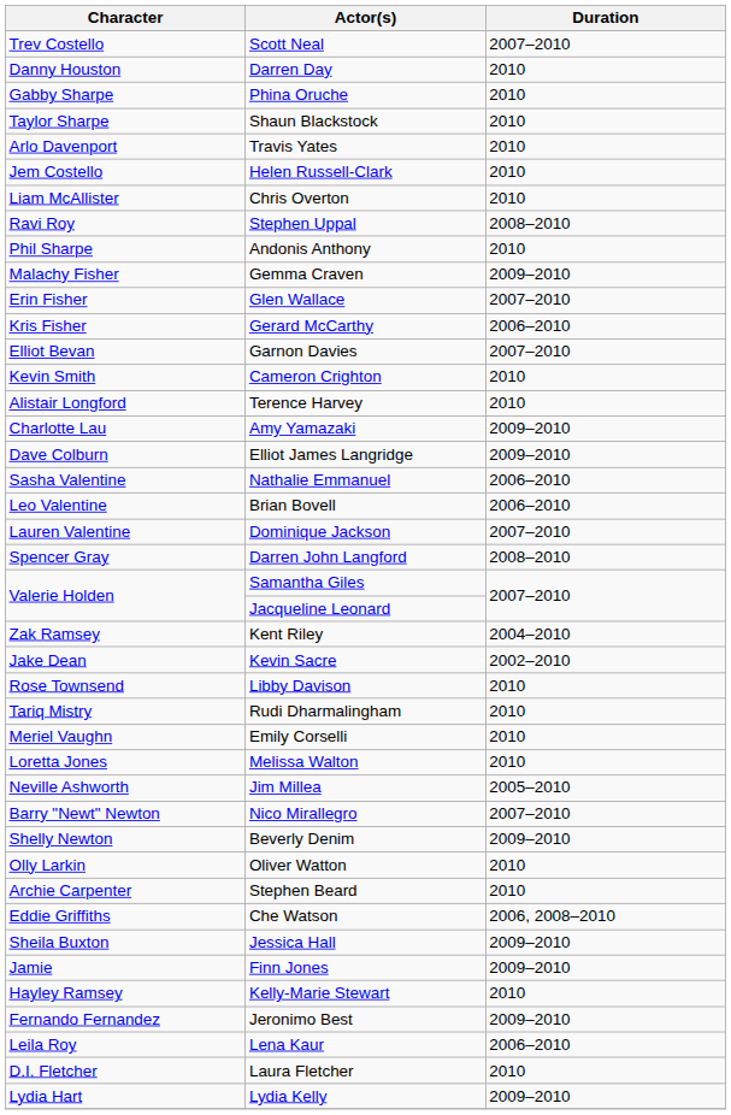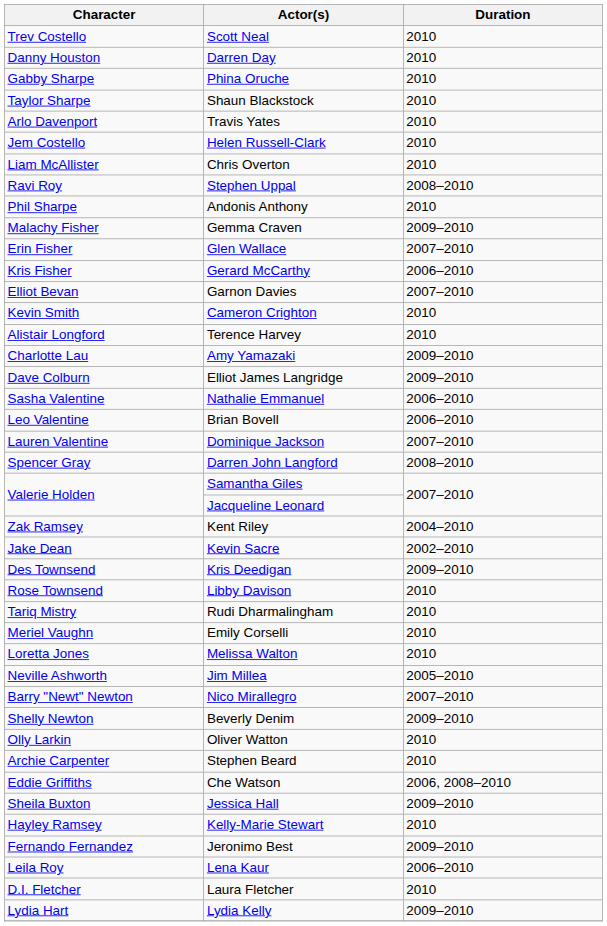 <table class="wikitable sortable sticky-header">
 <tr>
 <th scope="col" style="width:230px;">Character</th>
 <th scope="col" style="width:230px;">Actor(s)</th>
 <th scope="col" style="width:230px;">Duration</th>
 </tr>
 <tr>
 <td><a href='#'>Trev Costello</a></td>
 <td><a href='#'>Scott Neal</a></td>
-<td>2007–2010</td>
+<td>2010</td>
 </tr>
 <tr>
 <td><a href='#'>Danny Houston</a></td>
 <td><a href='#'>Darren Day</a></td>
 <td>2010</td>
 </tr>
 <tr>
 <td><a href='#'>Gabby Sharpe</a></td>
 <td><a href='#'>Phina Oruche</a></td>
 <td>2010</td>
 </tr>
 <tr>
 <td><a href='#'>Taylor Sharpe</a></td>
 <td>Shaun Blackstock</td>
 <td>2010</td>
 </tr>
 <tr>
 <td><a href='#'>Arlo Davenport</a></td>
 <td>Travis Yates</td>
 <td>2010</td>
 </tr>
 <tr>
 <td><a href='#'>Jem Costello</a></td>
 <td><a href='#'>Helen Russell-Clark</a></td>
 <td>2010</td>
 </tr>
 <tr>
 <td><a href='#'>Liam McAllister</a></td>
 <td>Chris Overton</td>
 <td>2010</td>
 </tr>
 <tr>
 <td><a href='#'>Ravi Roy</a></td>
 <td><a href='#'>Stephen Uppal</a></td>
 <td>2008–2010</td>
 </tr>
 <tr>
 <td><a href='#'>Phil Sharpe</a></td>
 <td>Andonis Anthony</td>
 <td>2010</td>
 </tr>
 <tr>
 <td><a href='#'>Malachy Fisher</a></td>
 <td>Gemma Craven</td>
 <td>2009–2010</td>
 </tr>
 <tr>
 <td><a href='#'>Erin Fisher</a></td>
 <td><a href='#'>Glen Wallace</a></td>
 <td>2007–2010</td>
 </tr>
 <tr>
 <td><a href='#'>Kris Fisher</a></td>
 <td><a href='#'>Gerard McCarthy</a></td>
 <td>2006–2010</td>
 </tr>
 <tr>
 <td><a href='#'>Elliot Bevan</a></td>
 <td>Garnon Davies</td>
 <td>2007–2010</td>
 </tr>
 <tr>
 <td><a href='#'>Kevin Smith</a></td>
 <td><a href='#'>Cameron Crighton</a></td>
 <td>2010</td>
 </tr>
 <tr>
 <td><a href='#'>Alistair Longford</a></td>
 <td>Terence Harvey</td>
 <td>2010</td>
 </tr>
 <tr>
 <td><a href='#'>Charlotte Lau</a></td>
 <td><a href='#'>Amy Yamazaki</a></td>
 <td>2009–2010</td>
 </tr>
 <tr>
 <td><a href='#'>Dave Colburn</a></td>
 <td>Elliot James Langridge</td>
 <td>2009–2010</td>
 </tr>
 <tr>
 <td><a href='#'>Sasha Valentine</a></td>
 <td><a href='#'>Nathalie Emmanuel</a></td>
 <td>2006–2010</td>
 </tr>
 <tr>
 <td><a href='#'>Leo Valentine</a></td>
 <td>Brian Bovell</td>
 <td>2006–2010</td>
 </tr>
 <tr>
 <td><a href='#'>Lauren Valentine</a></td>
 <td><a href='#'>Dominique Jackson</a></td>
 <td>2007–2010</td>
 </tr>
 <tr>
 <td><a href='#'>Spencer Gray</a></td>
 <td><a href='#'>Darren John Langford</a></td>
 <td>2008–2010</td>
 </tr>
 <tr>
 <td rowspan="2"><a href='#'>Valerie Holden</a></td>
 <td><a href='#'>Samantha Giles</a></td>
 <td rowspan="2">2007–2010</td>
 </tr>
 <tr>
 <td><a href='#'>Jacqueline Leonard</a></td>
 </tr>
 <tr>
 <td><a href='#'>Zak Ramsey</a></td>
 <td>Kent Riley</td>
 <td>2004–2010</td>
 </tr>
 <tr>
 <td><a href='#'>Jake Dean</a></td>
 <td><a href='#'>Kevin Sacre</a></td>
 <td>2002–2010</td>
 </tr>
 <tr>
+<td><a href='#'>Des Townsend</a></td>
+<td><a href='#'>Kris Deedigan</a></td>
+<td>2009–2010</td>
+</tr>
+<tr>
 <td><a href='#'>Rose Townsend</a></td>
 <td><a href='#'>Libby Davison</a></td>
 <td>2010</td>
 </tr>
 <tr>
 <td><a href='#'>Tariq Mistry</a></td>
 <td>Rudi Dharmalingham</td>
 <td>2010</td>
 </tr>
 <tr>
 <td><a href='#'>Meriel Vaughn</a></td>
 <td>Emily Corselli</td>
 <td>2010</td>
 </tr>
 <tr>
 <td><a href='#'>Loretta Jones</a></td>
 <td><a href='#'>Melissa Walton</a></td>
 <td>2010</td>
 </tr>
 <tr>
 <td><a href='#'>Neville Ashworth</a></td>
 <td><a href='#'>Jim Millea</a></td>
 <td>2005–2010</td>
 </tr>
 <tr>
 <td><a href='#'>Barry "Newt" Newton</a></td>
 <td><a href='#'>Nico Mirallegro</a></td>
 <td>2007–2010</td>
 </tr>
 <tr>
 <td><a href='#'>Shelly Newton</a></td>
 <td>Beverly Denim</td>
 <td>2009–2010</td>
 </tr>
 <tr>
 <td><a href='#'>Olly Larkin</a></td>
 <td>Oliver Watton</td>
 <td>2010</td>
 </tr>
 <tr>
 <td><a href='#'>Archie Carpenter</a></td>
 <td>Stephen Beard</td>
 <td>2010</td>
 </tr>
 <tr>
 <td><a href='#'>Eddie Griffiths</a></td>
 <td>Che Watson</td>
 <td>2006, 2008–2010</td>
 </tr>
 <tr>
 <td><a href='#'>Sheila Buxton</a></td>
 <td><a href='#'>Jessica Hall</a></td>
 <td>2009–2010</td>
 </tr>
 <tr>
-<td><a href='#'>Jamie</a></td>
-<td><a href='#'>Finn Jones</a></td>
-<td>2009–2010</td>
-</tr>
-<tr>
 <td><a href='#'>Hayley Ramsey</a></td>
 <td><a href='#'>Kelly-Marie Stewart</a></td>
 <td>2010</td>
 </tr>
 <tr>
 <td><a href='#'>Fernando Fernandez</a></td>
 <td>Jeronimo Best</td>
 <td>2009–2010</td>
 </tr>
 <tr>
 <td><a href='#'>Leila Roy</a></td>
 <td><a href='#'>Lena Kaur</a></td>
 <td>2006–2010</td>
 </tr>
 <tr>
 <td><a href='#'>D.I. Fletcher</a></td>
 <td>Laura Fletcher</td>
 <td>2010</td>
 </tr>
 <tr>
 <td><a href='#'>Lydia Hart</a></td>
 <td><a href='#'>Lydia Kelly</a></td>
 <td>2009–2010</td>
 </tr>
 <tr>
 </tr>
 </table>
